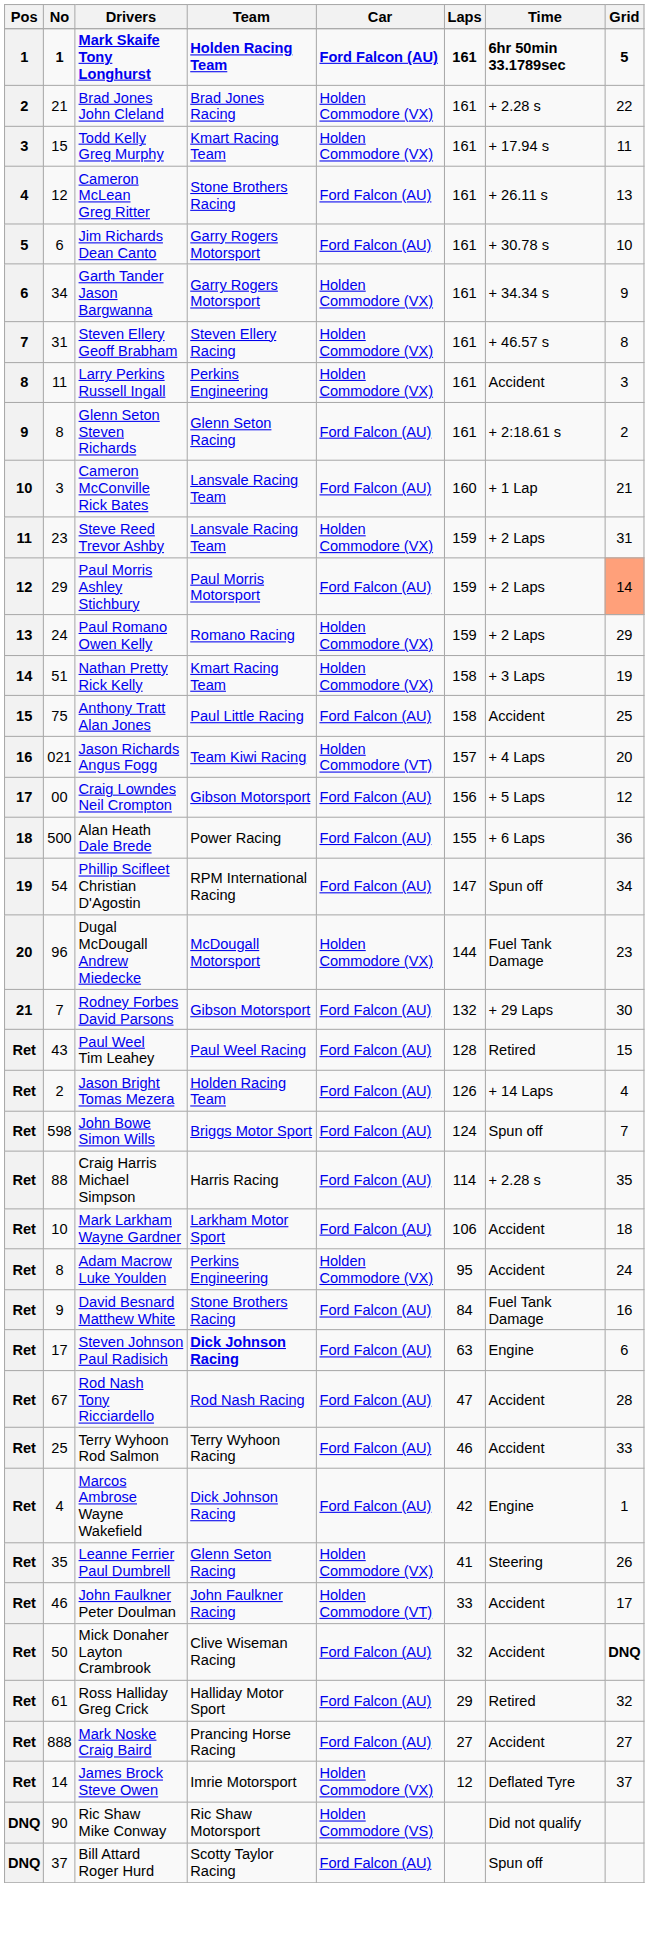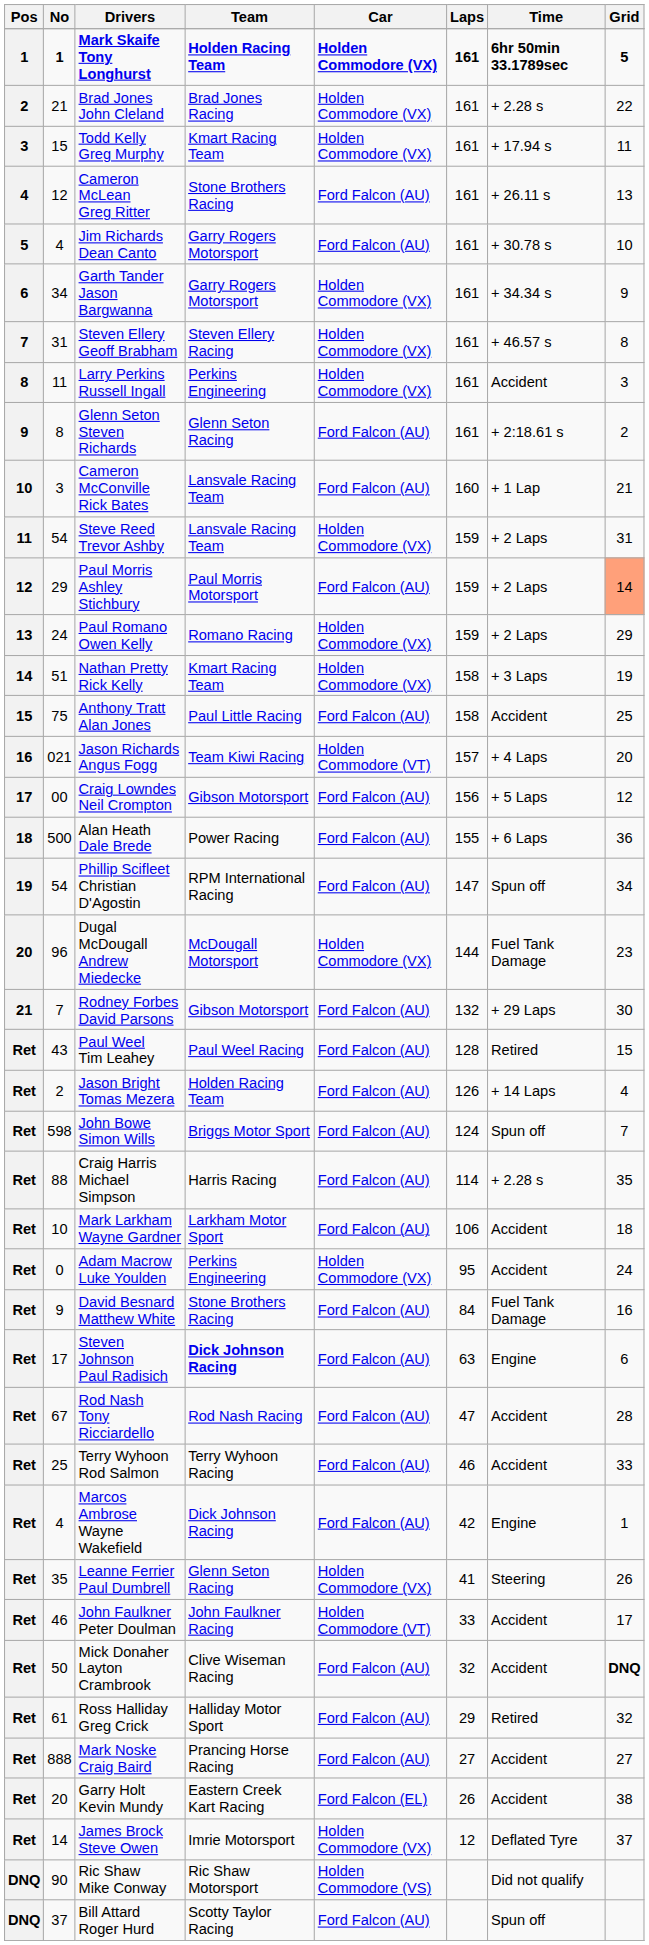 <table class="wikitable sortable" style="font-size: 87%;">
 <tr>
 <th>Pos</th>
 <th>No</th>
 <th>Drivers</th>
 <th>Team</th>
 <th>Car</th>
 <th>Laps</th>
 <th>Time</th>
 <th>Grid</th>
 </tr>
 <tr>
 </tr>
 <tr style="font-weight:bold">
 <th>1</th>
 <td align=center>1</td>
 <td> <a href='#'>Mark Skaife</a><br> <a href='#'>Tony Longhurst</a></td>
 <td><a href='#'>Holden Racing Team</a></td>
-<td><a href='#'>Ford Falcon (AU)</a></td>
+<td><a href='#'>Holden Commodore (VX)</a></td>
 <td align=center>161</td>
 <td>6hr 50min 33.1789sec</td>
 <td align=center>5</td>
 </tr>
 <tr>
 <th>2</th>
 <td align=center>21</td>
 <td> <a href='#'>Brad Jones</a><br> <a href='#'>John Cleland</a></td>
 <td><a href='#'>Brad Jones Racing</a></td>
 <td><a href='#'>Holden Commodore (VX)</a></td>
 <td align=center>161</td>
 <td>+ 2.28 s</td>
 <td align=center>22</td>
 </tr>
 <tr>
 <th>3</th>
 <td align=center>15</td>
 <td> <a href='#'>Todd Kelly</a><br> <a href='#'>Greg Murphy</a></td>
 <td><a href='#'>Kmart Racing Team</a></td>
 <td><a href='#'>Holden Commodore (VX)</a></td>
 <td align=center>161</td>
 <td>+ 17.94 s</td>
 <td align=center>11</td>
 </tr>
 <tr>
 <th>4</th>
 <td align=center>12</td>
 <td> <a href='#'>Cameron McLean</a><br> <a href='#'>Greg Ritter</a></td>
 <td><a href='#'>Stone Brothers Racing</a></td>
 <td><a href='#'>Ford Falcon (AU)</a></td>
 <td align=center>161</td>
 <td>+ 26.11 s</td>
 <td align=center>13</td>
 </tr>
 <tr>
 <th>5</th>
-<td align=center>6</td>
+<td align=center>4</td>
 <td> <a href='#'>Jim Richards</a><br> <a href='#'>Dean Canto</a></td>
 <td><a href='#'>Garry Rogers Motorsport</a></td>
 <td><a href='#'>Ford Falcon (AU)</a></td>
 <td align=center>161</td>
 <td>+ 30.78 s</td>
 <td align=center>10</td>
 </tr>
 <tr>
 <th>6</th>
 <td align=center>34</td>
 <td> <a href='#'>Garth Tander</a><br> <a href='#'>Jason Bargwanna</a></td>
 <td><a href='#'>Garry Rogers Motorsport</a></td>
 <td><a href='#'>Holden Commodore (VX)</a></td>
 <td align=center>161</td>
 <td>+ 34.34 s</td>
 <td align=center>9</td>
 </tr>
 <tr>
 <th>7</th>
 <td align=center>31</td>
 <td> <a href='#'>Steven Ellery</a><br> <a href='#'>Geoff Brabham</a></td>
 <td><a href='#'>Steven Ellery Racing</a></td>
 <td><a href='#'>Holden Commodore (VX)</a></td>
 <td align=center>161</td>
 <td>+ 46.57 s</td>
 <td align=center>8</td>
 </tr>
 <tr>
 <th>8</th>
 <td align=center>11</td>
 <td> <a href='#'>Larry Perkins</a><br> <a href='#'>Russell Ingall</a></td>
 <td><a href='#'>Perkins Engineering</a></td>
 <td><a href='#'>Holden Commodore (VX)</a></td>
 <td align=center>161</td>
 <td>Accident</td>
 <td align=center>3</td>
 </tr>
 <tr>
 <th>9</th>
 <td align=center>8</td>
 <td> <a href='#'>Glenn Seton</a><br> <a href='#'>Steven Richards</a></td>
 <td><a href='#'>Glenn Seton Racing</a></td>
 <td><a href='#'>Ford Falcon (AU)</a></td>
 <td align=center>161</td>
 <td>+ 2:18.61 s</td>
 <td align=center>2</td>
 </tr>
 <tr>
 <th>10</th>
 <td align=center>3</td>
 <td> <a href='#'>Cameron McConville</a><br> <a href='#'>Rick Bates</a></td>
 <td><a href='#'>Lansvale Racing Team</a></td>
 <td><a href='#'>Ford Falcon (AU)</a></td>
 <td align=center>160</td>
 <td>+ 1 Lap</td>
 <td align=center>21</td>
 </tr>
 <tr>
 <th>11</th>
-<td align=center>23</td>
+<td align=center>54</td>
 <td> <a href='#'>Steve Reed</a><br> <a href='#'>Trevor Ashby</a></td>
 <td><a href='#'>Lansvale Racing Team</a></td>
 <td><a href='#'>Holden Commodore (VX)</a></td>
 <td align=center>159</td>
 <td>+ 2 Laps</td>
 <td align=center>31</td>
 </tr>
 <tr>
 <th>12</th>
 <td align=center>29</td>
 <td> <a href='#'>Paul Morris</a><br> <a href='#'>Ashley Stichbury</a></td>
 <td><a href='#'>Paul Morris Motorsport</a></td>
 <td><a href='#'>Ford Falcon (AU)</a></td>
 <td align=center>159</td>
 <td>+ 2 Laps</td>
 <td align=center style="background: lightsalmon;">14</td>
 </tr>
 <tr>
 <th>13</th>
 <td align=center>24</td>
 <td> <a href='#'>Paul Romano</a><br> <a href='#'>Owen Kelly</a></td>
 <td><a href='#'>Romano Racing</a></td>
 <td><a href='#'>Holden Commodore (VX)</a></td>
 <td align=center>159</td>
 <td>+ 2 Laps</td>
 <td align=center>29</td>
 </tr>
 <tr>
 <th>14</th>
 <td align=center>51</td>
 <td> <a href='#'>Nathan Pretty</a><br> <a href='#'>Rick Kelly</a></td>
 <td><a href='#'>Kmart Racing Team</a></td>
 <td><a href='#'>Holden Commodore (VX)</a></td>
 <td align=center>158</td>
 <td>+ 3 Laps</td>
 <td align=center>19</td>
 </tr>
 <tr>
 <th>15</th>
 <td align=center>75</td>
 <td> <a href='#'>Anthony Tratt</a><br> <a href='#'>Alan Jones</a></td>
 <td><a href='#'>Paul Little Racing</a></td>
 <td><a href='#'>Ford Falcon (AU)</a></td>
 <td align=center>158</td>
 <td>Accident</td>
 <td align=center>25</td>
 </tr>
 <tr>
 <th>16</th>
 <td align=center>021</td>
 <td> <a href='#'>Jason Richards</a><br> <a href='#'>Angus Fogg</a></td>
 <td><a href='#'>Team Kiwi Racing</a></td>
 <td><a href='#'>Holden Commodore (VT)</a></td>
 <td align=center>157</td>
 <td>+ 4 Laps</td>
 <td align=center>20</td>
 </tr>
 <tr>
 <th>17</th>
 <td align=center>00</td>
 <td> <a href='#'>Craig Lowndes</a><br> <a href='#'>Neil Crompton</a></td>
 <td><a href='#'>Gibson Motorsport</a></td>
 <td><a href='#'>Ford Falcon (AU)</a></td>
 <td align=center>156</td>
 <td>+ 5 Laps</td>
 <td align=center>12</td>
 </tr>
 <tr>
 <th>18</th>
 <td align=center>500</td>
 <td> Alan Heath<br> <a href='#'>Dale Brede</a></td>
 <td>Power Racing</td>
 <td><a href='#'>Ford Falcon (AU)</a></td>
 <td align=center>155</td>
 <td>+ 6 Laps</td>
 <td align=center>36</td>
 </tr>
 <tr>
 <th>19</th>
 <td align=center>54</td>
 <td> <a href='#'>Phillip Scifleet</a><br> Christian D'Agostin</td>
 <td>RPM International Racing</td>
 <td><a href='#'>Ford Falcon (AU)</a></td>
 <td align=center>147</td>
 <td>Spun off</td>
 <td align=center>34</td>
 </tr>
 <tr>
 <th>20</th>
 <td align=center>96</td>
 <td> Dugal McDougall<br> <a href='#'>Andrew Miedecke</a></td>
 <td><a href='#'>McDougall Motorsport</a></td>
 <td><a href='#'>Holden Commodore (VX)</a></td>
 <td align=center>144</td>
 <td>Fuel Tank Damage</td>
 <td align=center>23</td>
 </tr>
 <tr>
 <th>21</th>
 <td align=center>7</td>
 <td> <a href='#'>Rodney Forbes</a><br> <a href='#'>David Parsons</a></td>
 <td><a href='#'>Gibson Motorsport</a></td>
 <td><a href='#'>Ford Falcon (AU)</a></td>
 <td align=center>132</td>
 <td>+ 29 Laps</td>
 <td align=center>30</td>
 </tr>
 <tr>
 <th>Ret</th>
 <td align=center>43</td>
 <td> <a href='#'>Paul Weel</a><br> Tim Leahey</td>
 <td><a href='#'>Paul Weel Racing</a></td>
 <td><a href='#'>Ford Falcon (AU)</a></td>
 <td align=center>128</td>
 <td>Retired</td>
 <td align=center>15</td>
 </tr>
 <tr>
 <th>Ret</th>
 <td align=center>2</td>
 <td> <a href='#'>Jason Bright</a><br> <a href='#'>Tomas Mezera</a></td>
 <td><a href='#'>Holden Racing Team</a></td>
 <td><a href='#'>Ford Falcon (AU)</a></td>
 <td align=center>126</td>
 <td>+ 14 Laps</td>
 <td align=center>4</td>
 </tr>
 <tr>
 <th>Ret</th>
 <td align=center>598</td>
 <td> <a href='#'>John Bowe</a><br> <a href='#'>Simon Wills</a></td>
 <td><a href='#'>Briggs Motor Sport</a></td>
 <td><a href='#'>Ford Falcon (AU)</a></td>
 <td align=center>124</td>
 <td>Spun off</td>
 <td align=center>7</td>
 </tr>
 <tr>
 <th>Ret</th>
 <td align=center>88</td>
 <td> Craig Harris<br> Michael Simpson</td>
 <td>Harris Racing</td>
 <td><a href='#'>Ford Falcon (AU)</a></td>
 <td align=center>114</td>
 <td>+ 2.28 s</td>
 <td align=center>35</td>
 </tr>
 <tr>
 <th>Ret</th>
 <td align=center>10</td>
 <td> <a href='#'>Mark Larkham</a><br> <a href='#'>Wayne Gardner</a></td>
 <td><a href='#'>Larkham Motor Sport</a></td>
 <td><a href='#'>Ford Falcon (AU)</a></td>
 <td align=center>106</td>
 <td>Accident</td>
 <td align=center>18</td>
 </tr>
 <tr>
 <th>Ret</th>
-<td align=center>8</td>
+<td align=center>0</td>
 <td> <a href='#'>Adam Macrow</a><br> <a href='#'>Luke Youlden</a></td>
 <td><a href='#'>Perkins Engineering</a></td>
 <td><a href='#'>Holden Commodore (VX)</a></td>
 <td align=center>95</td>
 <td>Accident</td>
 <td align=center>24</td>
 </tr>
 <tr>
 <th>Ret</th>
 <td align=center>9</td>
 <td> <a href='#'>David Besnard</a><br> <a href='#'>Matthew White</a></td>
 <td><a href='#'>Stone Brothers Racing</a></td>
 <td><a href='#'>Ford Falcon (AU)</a></td>
 <td align=center>84</td>
 <td>Fuel Tank Damage</td>
 <td align=center>16</td>
 </tr>
 <tr>
 <th>Ret</th>
 <td align=center>17</td>
 <td> <a href='#'>Steven Johnson</a><br> <a href='#'>Paul Radisich</a></td>
 <td><strong><a href='#'>Dick Johnson Racing</a></strong></td>
 <td><a href='#'>Ford Falcon (AU)</a></td>
 <td align=center>63</td>
 <td>Engine</td>
 <td align=center>6</td>
 </tr>
 <tr>
 <th>Ret</th>
 <td align=center>67</td>
 <td> <a href='#'>Rod Nash</a><br> <a href='#'>Tony Ricciardello</a></td>
 <td><a href='#'>Rod Nash Racing</a></td>
 <td><a href='#'>Ford Falcon (AU)</a></td>
 <td align=center>47</td>
 <td>Accident</td>
 <td align=center>28</td>
 </tr>
 <tr>
 <th>Ret</th>
 <td align=center>25</td>
 <td> Terry Wyhoon<br> Rod Salmon</td>
 <td>Terry Wyhoon Racing</td>
 <td><a href='#'>Ford Falcon (AU)</a></td>
 <td align=center>46</td>
 <td>Accident</td>
 <td align=center>33</td>
 </tr>
 <tr>
 <th>Ret</th>
 <td align=center>4</td>
 <td> <a href='#'>Marcos Ambrose</a><br> Wayne Wakefield</td>
 <td><a href='#'>Dick Johnson Racing</a></td>
 <td><a href='#'>Ford Falcon (AU)</a></td>
 <td align=center>42</td>
 <td>Engine</td>
 <td align=center>1</td>
 </tr>
 <tr>
 <th>Ret</th>
 <td align=center>35</td>
 <td> <a href='#'>Leanne Ferrier</a><br> <a href='#'>Paul Dumbrell</a></td>
 <td><a href='#'>Glenn Seton Racing</a></td>
 <td><a href='#'>Holden Commodore (VX)</a></td>
 <td align=center>41</td>
 <td>Steering</td>
 <td align=center>26</td>
 </tr>
 <tr>
 <th>Ret</th>
 <td align=center>46</td>
 <td> <a href='#'>John Faulkner</a><br> Peter Doulman</td>
 <td><a href='#'>John Faulkner Racing</a></td>
 <td><a href='#'>Holden Commodore (VT)</a></td>
 <td align=center>33</td>
 <td>Accident</td>
 <td align=center>17</td>
 </tr>
 <tr>
 <th>Ret</th>
 <td align=center>50</td>
 <td> Mick Donaher<br> Layton Crambrook</td>
 <td>Clive Wiseman Racing</td>
 <td><a href='#'>Ford Falcon (AU)</a></td>
 <td align=center>32</td>
 <td>Accident</td>
 <td align=center><strong>DNQ</strong></td>
 </tr>
 <tr>
 <th>Ret</th>
 <td align=center>61</td>
 <td> Ross Halliday<br> Greg Crick</td>
 <td>Halliday Motor Sport</td>
 <td><a href='#'>Ford Falcon (AU)</a></td>
 <td align=center>29</td>
 <td>Retired</td>
 <td align=center>32</td>
 </tr>
 <tr>
 <th>Ret</th>
 <td align=center>888</td>
 <td> <a href='#'>Mark Noske</a><br> <a href='#'>Craig Baird</a></td>
 <td>Prancing Horse Racing</td>
 <td><a href='#'>Ford Falcon (AU)</a></td>
 <td align=center>27</td>
 <td>Accident</td>
 <td align=center>27</td>
 </tr>
 <tr>
 <th>Ret</th>
+<td align=center>20</td>
+<td> Garry Holt<br> Kevin Mundy</td>
+<td>Eastern Creek Kart Racing</td>
+<td><a href='#'>Ford Falcon (EL)</a></td>
+<td align=center>26</td>
+<td>Accident</td>
+<td align=center>38</td>
+</tr>
+<tr>
+<th>Ret</th>
 <td align=center>14</td>
 <td> <a href='#'>James Brock</a><br> <a href='#'>Steve Owen</a></td>
 <td>Imrie Motorsport</td>
 <td><a href='#'>Holden Commodore (VX)</a></td>
 <td align=center>12</td>
 <td>Deflated Tyre</td>
 <td align=center>37</td>
 </tr>
 <tr>
 <th>DNQ</th>
 <td align=center>90</td>
 <td> Ric Shaw<br> Mike Conway</td>
 <td>Ric Shaw Motorsport</td>
 <td><a href='#'>Holden Commodore (VS)</a></td>
 <td></td>
 <td>Did not qualify</td>
 <td></td>
 </tr>
 <tr>
 <th>DNQ</th>
 <td align=center>37</td>
 <td> Bill Attard<br> Roger Hurd</td>
 <td>Scotty Taylor Racing</td>
 <td><a href='#'>Ford Falcon (AU)</a></td>
 <td></td>
 <td>Spun off</td>
 <td></td>
 </tr>
 <tr>
 </tr>
 </table>
